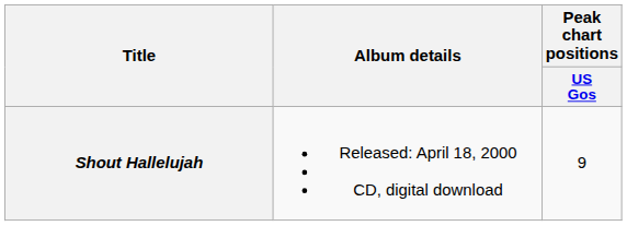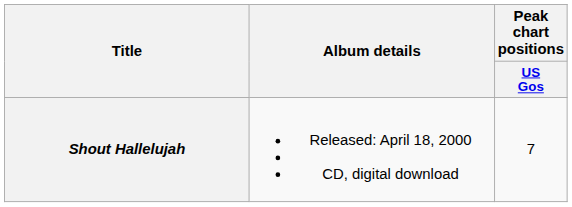 <table class="wikitable plainrowheaders" style="text-align:center;">
 <tr>
 <th scope="col" rowspan="2" style="width:16em;">Title</th>
 <th scope="col" rowspan="2" style="width:16em;">Album details</th>
 <th scope="col" colspan="1">Peak chart positions</th>
 </tr>
 <tr>
 <th style="width:3em; font-size:90%"><a href='#'>US<br>Gos</a></th>
 </tr>
 <tr>
 <th scope="row"><em>Shout Hallelujah</em></th>
 <td><br><ul><li>Released: April 18, 2000</li><li></li><li>CD, digital download</li></ul></td>
-<td>9</td>
+<td>7</td>
 </tr>
 </table>
